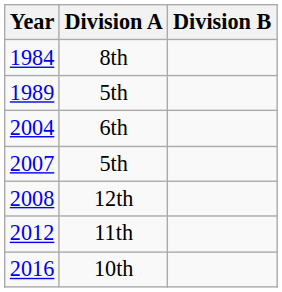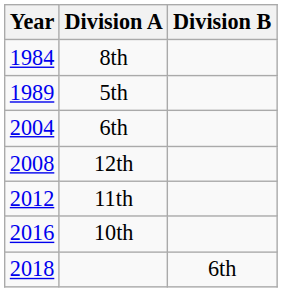 <table class="wikitable" style="text-align:center">
 <tr>
 <th>Year</th>
 <th>Division A</th>
 <th>Division B</th>
 </tr>
 <tr>
 <td><a href='#'>1984</a></td>
 <td>8th</td>
 <td></td>
 </tr>
 <tr>
 <td><a href='#'>1989</a></td>
 <td>5th</td>
 <td></td>
 </tr>
 <tr>
 <td><a href='#'>2004</a></td>
 <td>6th</td>
 <td></td>
 </tr>
 <tr>
-<td><a href='#'>2007</a></td>
-<td>5th</td>
-<td></td>
-</tr>
-<tr>
 <td><a href='#'>2008</a></td>
 <td>12th</td>
 <td></td>
 </tr>
 <tr>
 <td><a href='#'>2012</a></td>
 <td>11th</td>
 <td></td>
 </tr>
 <tr>
 <td><a href='#'>2016</a></td>
 <td>10th</td>
 <td></td>
 </tr>
+<tr>
+<td><a href='#'>2018</a></td>
+<td></td>
+<td>6th</td>
+</tr>
 </table>
